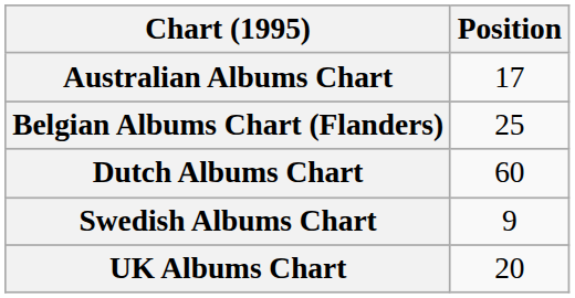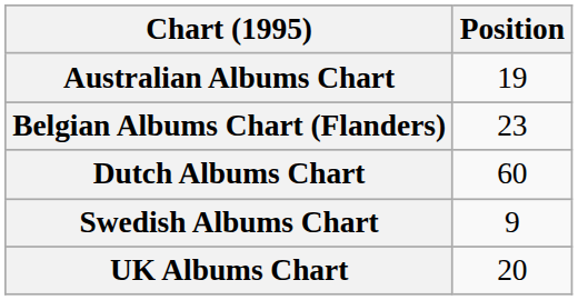 <table class="wikitable plainrowheaders" style="text-align:center;">
 <tr>
 <th scope="column">Chart (1995)</th>
 <th scope="column">Position</th>
 </tr>
 <tr>
 <th scope="row">Australian Albums Chart</th>
-<td>17</td>
+<td>19</td>
 </tr>
 <tr>
 <th scope="row">Belgian Albums Chart (Flanders)</th>
-<td>25</td>
+<td>23</td>
 </tr>
 <tr>
 <th scope="row">Dutch Albums Chart</th>
 <td>60</td>
 </tr>
 <tr>
 <th scope="row">Swedish Albums Chart</th>
 <td>9</td>
 </tr>
 <tr>
 <th scope="row">UK Albums Chart</th>
 <td>20</td>
 </tr>
 </table>
